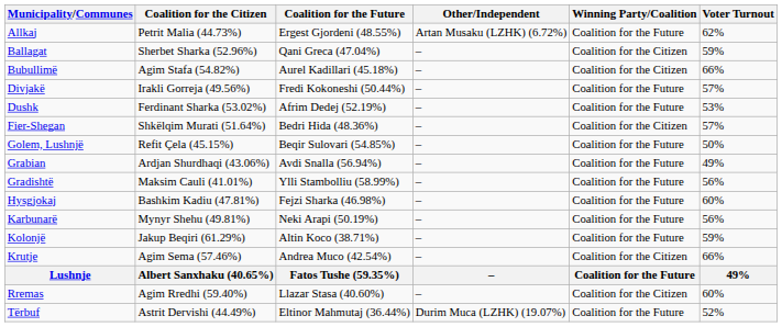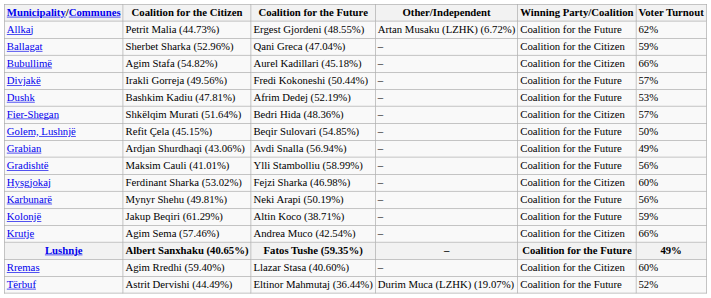 <table class="wikitable">
 <tr>
 <th><a href='#'>Municipality</a>/<a href='#'>Communes</a></th>
 <th>Coalition for the Citizen</th>
 <th>Coalition for the Future</th>
 <th>Other/Independent</th>
 <th>Winning Party/Coalition</th>
 <th>Voter Turnout</th>
 </tr>
 <tr>
 <td><a href='#'>Allkaj</a></td>
 <td>Petrit Malia (44.73%)</td>
 <td>Ergest Gjordeni (48.55%)</td>
 <td>Artan Musaku (LZHK) (6.72%)</td>
 <td>Coalition for the Future</td>
 <td>62%</td>
 </tr>
 <tr>
 <td><a href='#'>Ballagat</a></td>
 <td>Sherbet Sharka (52.96%)</td>
 <td>Qani Greca (47.04%)</td>
 <td>–</td>
 <td>Coalition for the Citizen</td>
 <td>59%</td>
 </tr>
 <tr>
 <td><a href='#'>Bubullimë</a></td>
 <td>Agim Stafa (54.82%)</td>
 <td>Aurel Kadillari (45.18%)</td>
 <td>–</td>
 <td>Coalition for the Citizen</td>
 <td>66%</td>
 </tr>
 <tr>
 <td><a href='#'>Divjakë</a></td>
 <td>Irakli Gorreja (49.56%)</td>
 <td>Fredi Kokoneshi (50.44%)</td>
 <td>–</td>
 <td>Coalition for the Future</td>
 <td>57%</td>
 </tr>
 <tr>
 <td><a href='#'>Dushk</a></td>
-<td>Ferdinant Sharka (53.02%)</td>
+<td>Bashkim Kadiu (47.81%)</td>
 <td>Afrim Dedej (52.19%)</td>
 <td>–</td>
 <td>Coalition for the Future</td>
 <td>53%</td>
 </tr>
 <tr>
 <td><a href='#'>Fier-Shegan</a></td>
 <td>Shkëlqim Murati (51.64%)</td>
 <td>Bedri Hida (48.36%)</td>
 <td>–</td>
 <td>Coalition for the Citizen</td>
 <td>57%</td>
 </tr>
 <tr>
 <td><a href='#'>Golem, Lushnjë</a></td>
 <td>Refit Çela (45.15%)</td>
 <td>Beqir Sulovari (54.85%)</td>
 <td>–</td>
 <td>Coalition for the Future</td>
 <td>50%</td>
 </tr>
 <tr>
 <td><a href='#'>Grabian</a></td>
 <td>Ardjan Shurdhaqi (43.06%)</td>
 <td>Avdi Snalla (56.94%)</td>
 <td>–</td>
 <td>Coalition for the Future</td>
 <td>49%</td>
 </tr>
 <tr>
 <td><a href='#'>Gradishtë</a></td>
 <td>Maksim Cauli (41.01%)</td>
 <td>Ylli Stambolliu (58.99%)</td>
 <td>–</td>
 <td>Coalition for the Future</td>
 <td>56%</td>
 </tr>
 <tr>
 <td><a href='#'>Hysgjokaj</a></td>
-<td>Bashkim Kadiu (47.81%)</td>
+<td>Ferdinant Sharka (53.02%)</td>
 <td>Fejzi Sharka (46.98%)</td>
 <td>–</td>
-<td>Coalition for the Future</td>
+<td>Coalition for the Citizen</td>
 <td>60%</td>
 </tr>
 <tr>
 <td><a href='#'>Karbunarë</a></td>
 <td>Mynyr Shehu (49.81%)</td>
 <td>Neki Arapi (50.19%)</td>
 <td>–</td>
 <td>Coalition for the Future</td>
 <td>56%</td>
 </tr>
 <tr>
 <td><a href='#'>Kolonjë</a></td>
 <td>Jakup Beqiri (61.29%)</td>
 <td>Altin Koco (38.71%)</td>
 <td>–</td>
 <td>Coalition for the Future</td>
 <td>59%</td>
 </tr>
 <tr>
 <td><a href='#'>Krutje</a></td>
 <td>Agim Sema (57.46%)</td>
 <td>Andrea Muco (42.54%)</td>
 <td>–</td>
 <td>Coalition for the Citizen</td>
 <td>66%</td>
 </tr>
 <tr>
 <th><a href='#'>Lushnje</a></th>
 <th>Albert Sanxhaku (40.65%)</th>
 <th>Fatos Tushe (59.35%)</th>
 <th>–</th>
 <th>Coalition for the Future</th>
 <th>49%</th>
 </tr>
 <tr>
 <td><a href='#'>Rremas</a></td>
 <td>Agim Rredhi (59.40%)</td>
 <td>Llazar Stasa (40.60%)</td>
 <td>–</td>
 <td>Coalition for the Citizen</td>
 <td>60%</td>
 </tr>
 <tr>
 <td><a href='#'>Tërbuf</a></td>
 <td>Astrit Dervishi (44.49%)</td>
 <td>Eltinor Mahmutaj (36.44%)</td>
 <td>Durim Muca (LZHK) (19.07%)</td>
 <td>Coalition for the Future</td>
 <td>52%</td>
 </tr>
 </table>
